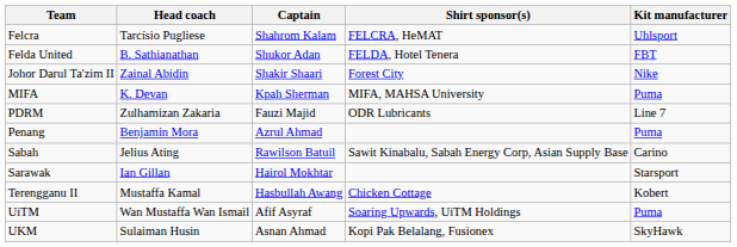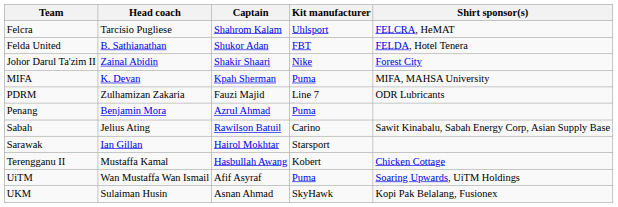 <table class="wikitable sortable" style="text-align: left;">
 <tr>
 <th>Team</th>
 <th>Head coach</th>
 <th>Captain</th>
+<th>Kit manufacturer</th>
 <th>Shirt sponsor(s)</th>
-<th>Kit manufacturer</th>
 </tr>
 <tr>
 <td>Felcra</td>
 <td> Tarcísio Pugliese</td>
 <td> <a href='#'>Shahrom Kalam</a></td>
+<td><a href='#'>Uhlsport</a></td>
 <td><a href='#'>FELCRA</a>, HeMAT</td>
-<td><a href='#'>Uhlsport</a></td>
 </tr>
 <tr>
 <td>Felda United</td>
 <td> <a href='#'>B. Sathianathan</a></td>
 <td> <a href='#'>Shukor Adan</a></td>
+<td><a href='#'>FBT</a></td>
 <td><a href='#'>FELDA</a>, Hotel Tenera</td>
-<td><a href='#'>FBT</a></td>
 </tr>
 <tr>
 <td>Johor Darul Ta'zim II</td>
 <td> <a href='#'>Zainal Abidin</a></td>
 <td> <a href='#'>Shakir Shaari</a></td>
+<td><a href='#'>Nike</a></td>
 <td><a href='#'>Forest City</a></td>
-<td><a href='#'>Nike</a></td>
 </tr>
 <tr>
 <td>MIFA</td>
 <td> <a href='#'>K. Devan</a></td>
 <td> <a href='#'>Kpah Sherman</a></td>
+<td><a href='#'>Puma</a></td>
 <td>MIFA, MAHSA University</td>
-<td><a href='#'>Puma</a></td>
 </tr>
 <tr>
 <td>PDRM</td>
 <td> Zulhamizan Zakaria</td>
 <td> Fauzi Majid</td>
+<td>Line 7</td>
 <td>ODR Lubricants</td>
-<td>Line 7</td>
 </tr>
 <tr>
 <td>Penang</td>
 <td> <a href='#'>Benjamin Mora</a></td>
 <td> <a href='#'>Azrul Ahmad</a></td>
+<td><a href='#'>Puma</a></td>
 <td></td>
-<td><a href='#'>Puma</a></td>
 </tr>
 <tr>
 <td>Sabah</td>
 <td> Jelius Ating</td>
 <td> <a href='#'>Rawilson Batuil</a></td>
+<td>Carino</td>
 <td>Sawit Kinabalu, Sabah Energy Corp, Asian Supply Base</td>
-<td>Carino</td>
 </tr>
 <tr>
 <td>Sarawak</td>
 <td> <a href='#'>Ian Gillan</a></td>
 <td> <a href='#'>Hairol Mokhtar</a></td>
+<td>Starsport</td>
 <td></td>
-<td>Starsport</td>
 </tr>
 <tr>
 <td>Terengganu II</td>
 <td> Mustaffa Kamal</td>
 <td> <a href='#'>Hasbullah Awang</a></td>
+<td>Kobert</td>
 <td><a href='#'>Chicken Cottage</a></td>
-<td>Kobert</td>
 </tr>
 <tr>
 <td>UiTM</td>
 <td> Wan Mustaffa Wan Ismail</td>
 <td> Afif Asyraf</td>
+<td><a href='#'>Puma</a></td>
 <td><a href='#'>Soaring Upwards</a>, UiTM Holdings</td>
-<td><a href='#'>Puma</a></td>
 </tr>
 <tr>
 <td>UKM</td>
 <td> Sulaiman Husin</td>
 <td> Asnan Ahmad</td>
+<td>SkyHawk</td>
 <td>Kopi Pak Belalang, Fusionex</td>
-<td>SkyHawk</td>
 </tr>
 </table>
